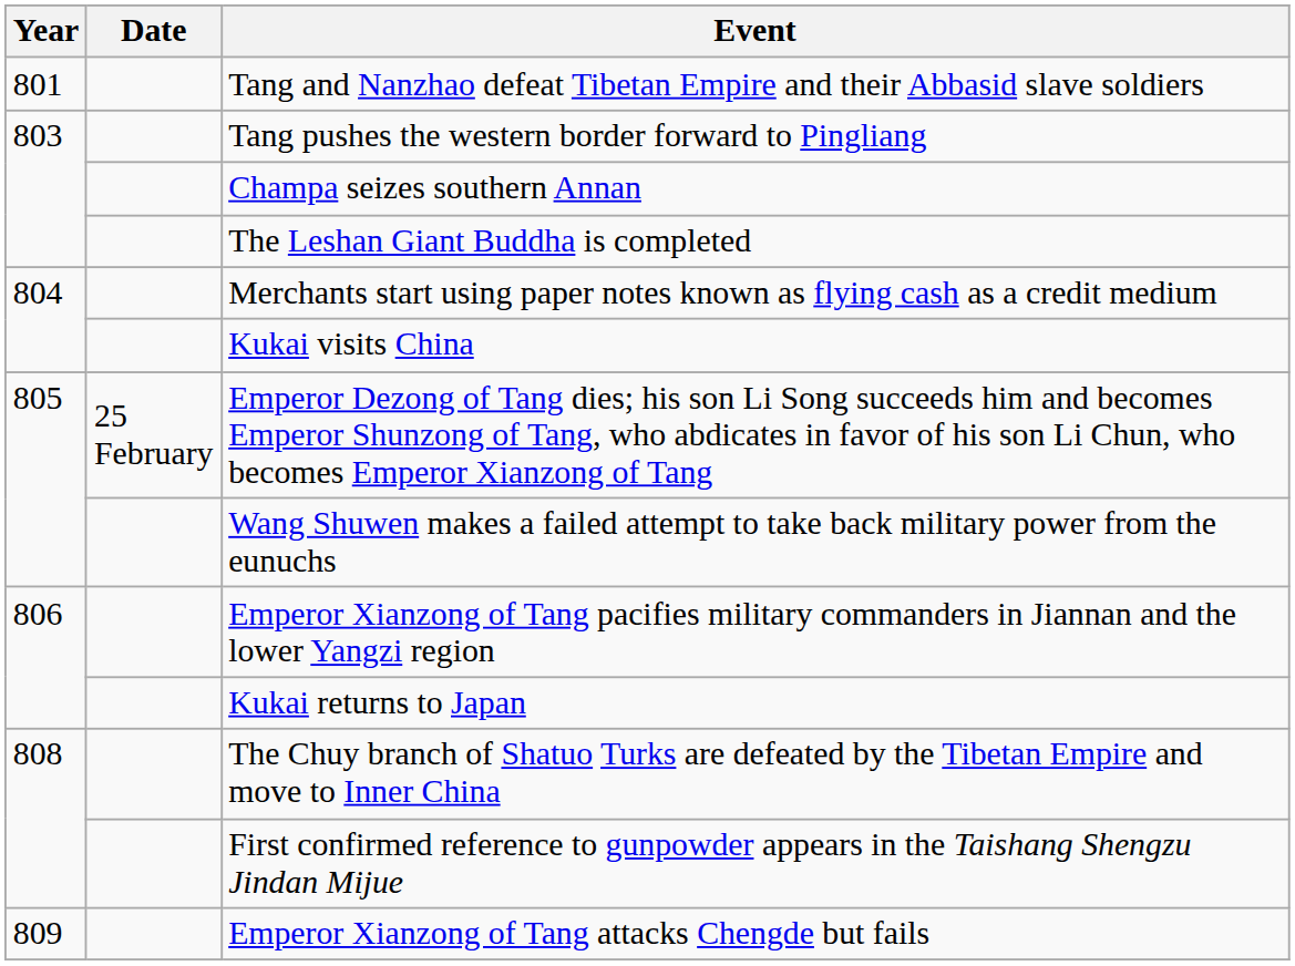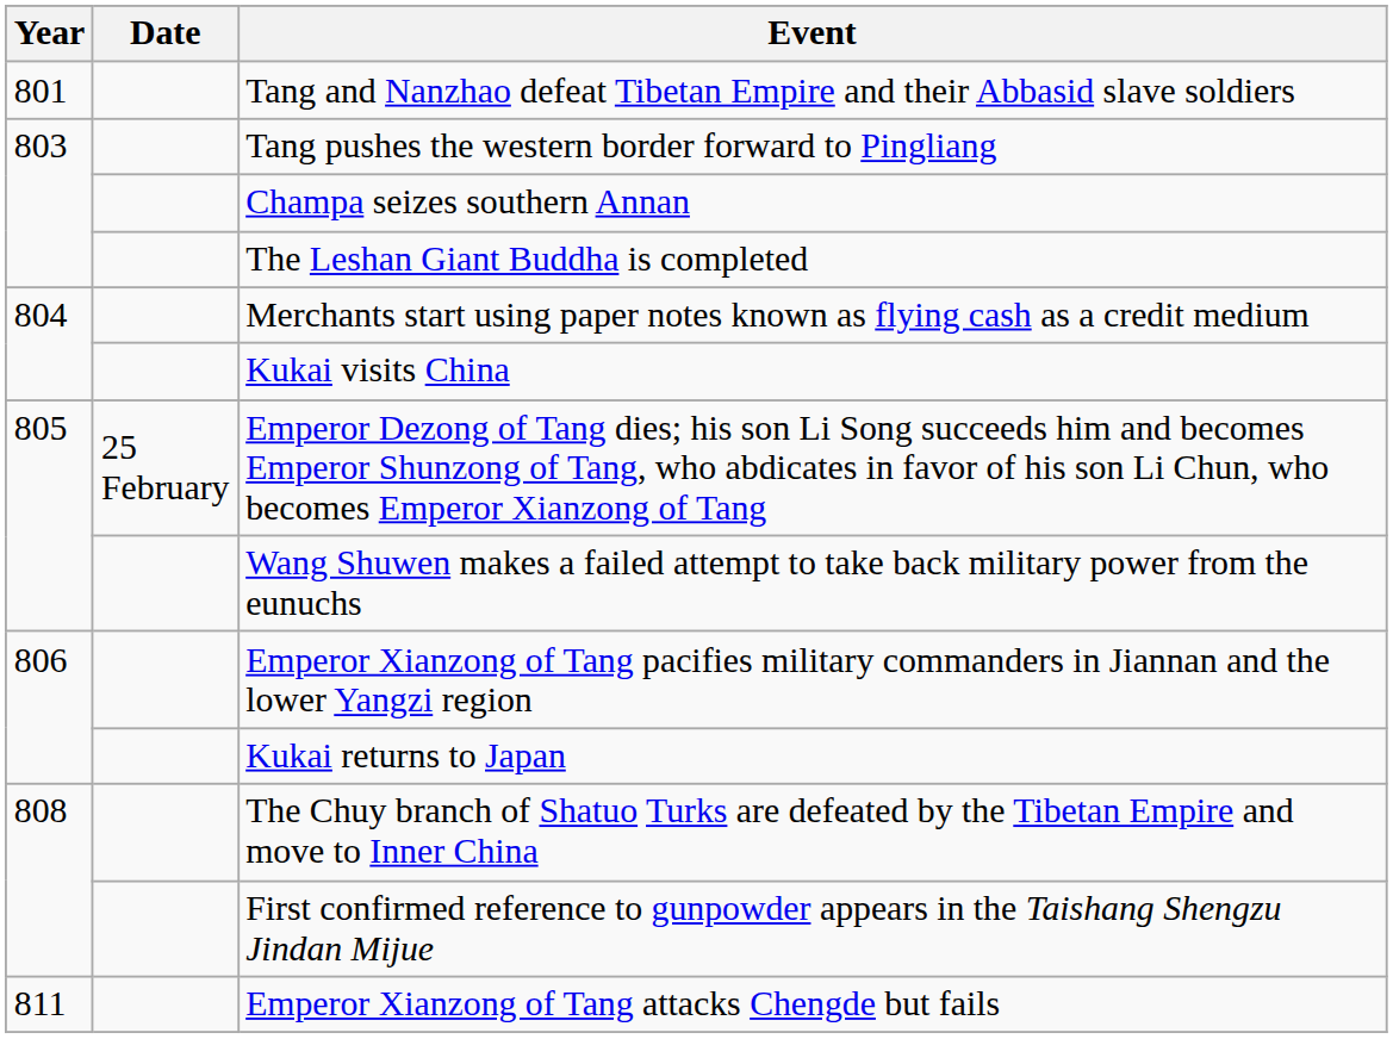 <table class="wikitable" width="100%">
 <tr>
 <th style="width:6%">Year</th>
 <th style="width:10%">Date</th>
 <th>Event</th>
 </tr>
 <tr>
 <td>801</td>
 <td></td>
 <td>Tang and <a href='#'>Nanzhao</a> defeat <a href='#'>Tibetan Empire</a> and their <a href='#'>Abbasid</a> slave soldiers</td>
 </tr>
 <tr>
 <td rowspan="3" valign="top">803</td>
 <td></td>
 <td>Tang pushes the western border forward to <a href='#'>Pingliang</a></td>
 </tr>
 <tr>
 <td></td>
 <td><a href='#'>Champa</a> seizes southern <a href='#'>Annan</a></td>
 </tr>
 <tr>
 <td></td>
 <td>The <a href='#'>Leshan Giant Buddha</a> is completed</td>
 </tr>
 <tr>
 <td rowspan="2" valign="top">804</td>
 <td></td>
 <td>Merchants start using paper notes known as <a href='#'>flying cash</a> as a credit medium</td>
 </tr>
 <tr>
 <td></td>
 <td><a href='#'>Kukai</a> visits <a href='#'>China</a></td>
 </tr>
 <tr>
 <td rowspan="2" valign="top">805</td>
 <td>25 February</td>
 <td><a href='#'>Emperor Dezong of Tang</a> dies; his son Li Song succeeds him and becomes <a href='#'>Emperor Shunzong of Tang</a>, who abdicates in favor of his son Li Chun, who becomes <a href='#'>Emperor Xianzong of Tang</a></td>
 </tr>
 <tr>
 <td></td>
 <td><a href='#'>Wang Shuwen</a> makes a failed attempt to take back military power from the eunuchs</td>
 </tr>
 <tr>
 <td rowspan="2" valign="top">806</td>
 <td></td>
 <td><a href='#'>Emperor Xianzong of Tang</a> pacifies military commanders in Jiannan and the lower <a href='#'>Yangzi</a> region</td>
 </tr>
 <tr>
 <td></td>
 <td><a href='#'>Kukai</a> returns to <a href='#'>Japan</a></td>
 </tr>
 <tr>
 <td rowspan="2" valign="top">808</td>
 <td></td>
 <td>The Chuy branch of <a href='#'>Shatuo</a> <a href='#'>Turks</a> are defeated by the <a href='#'>Tibetan Empire</a> and move to <a href='#'>Inner China</a></td>
 </tr>
 <tr>
 <td></td>
 <td>First confirmed reference to <a href='#'>gunpowder</a> appears in the <em>Taishang Shengzu Jindan Mijue</em></td>
 </tr>
 <tr>
-<td>809</td>
+<td>811</td>
 <td></td>
 <td><a href='#'>Emperor Xianzong of Tang</a> attacks <a href='#'>Chengde</a> but fails</td>
 </tr>
 </table>
